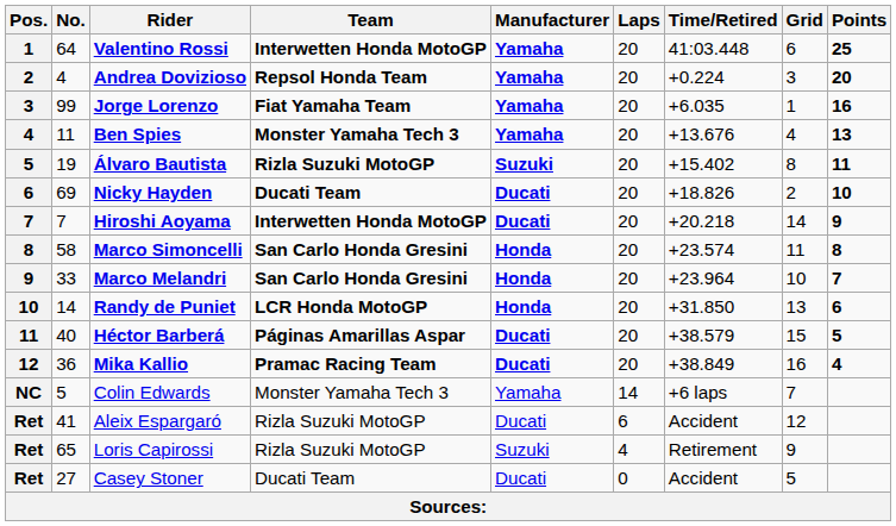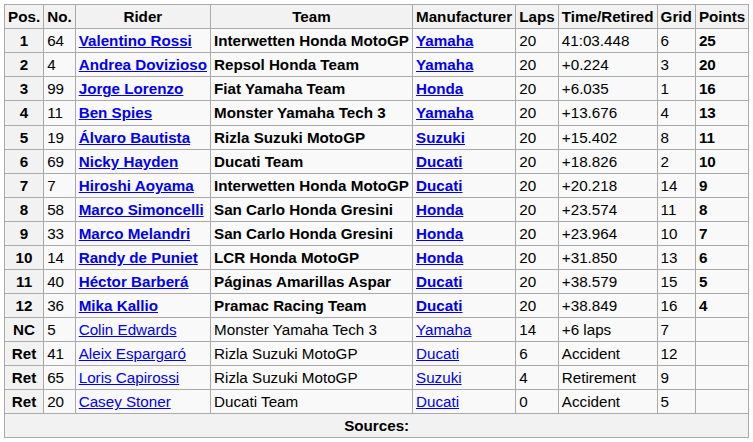 <table class="wikitable" style="font-size: 95%;">
 <tr>
 <th>Pos.</th>
 <th>No.</th>
 <th>Rider</th>
 <th>Team</th>
 <th>Manufacturer</th>
 <th>Laps</th>
 <th>Time/Retired</th>
 <th>Grid</th>
 <th>Points</th>
 </tr>
 <tr>
 <th>1</th>
 <td>64</td>
 <td> <strong><a href='#'>Valentino Rossi</a></strong></td>
 <td><strong>Interwetten Honda MotoGP</strong></td>
 <td><strong><a href='#'>Yamaha</a></strong></td>
 <td>20</td>
 <td>41:03.448</td>
 <td>6</td>
 <td><strong>25</strong></td>
 </tr>
 <tr>
 <th>2</th>
 <td>4</td>
 <td> <strong><a href='#'>Andrea Dovizioso</a></strong></td>
 <td><strong>Repsol Honda Team</strong></td>
 <td><strong><a href='#'>Yamaha</a></strong></td>
 <td>20</td>
 <td>+0.224</td>
 <td>3</td>
 <td><strong>20</strong></td>
 </tr>
 <tr>
 <th>3</th>
 <td>99</td>
 <td> <strong><a href='#'>Jorge Lorenzo</a></strong></td>
 <td><strong>Fiat Yamaha Team</strong></td>
-<td><strong><a href='#'>Yamaha</a></strong></td>
+<td><strong><a href='#'>Honda</a></strong></td>
 <td>20</td>
 <td>+6.035</td>
 <td>1</td>
 <td><strong>16</strong></td>
 </tr>
 <tr>
 <th>4</th>
 <td>11</td>
 <td> <strong><a href='#'>Ben Spies</a></strong></td>
 <td><strong>Monster Yamaha Tech 3</strong></td>
 <td><strong><a href='#'>Yamaha</a></strong></td>
 <td>20</td>
 <td>+13.676</td>
 <td>4</td>
 <td><strong>13</strong></td>
 </tr>
 <tr>
 <th>5</th>
 <td>19</td>
 <td> <strong><a href='#'>Álvaro Bautista</a></strong></td>
 <td><strong>Rizla Suzuki MotoGP</strong></td>
 <td><strong><a href='#'>Suzuki</a></strong></td>
 <td>20</td>
 <td>+15.402</td>
 <td>8</td>
 <td><strong>11</strong></td>
 </tr>
 <tr>
 <th>6</th>
 <td>69</td>
 <td> <strong><a href='#'>Nicky Hayden</a></strong></td>
 <td><strong>Ducati Team</strong></td>
 <td><strong><a href='#'>Ducati</a></strong></td>
 <td>20</td>
 <td>+18.826</td>
 <td>2</td>
 <td><strong>10</strong></td>
 </tr>
 <tr>
 <th>7</th>
 <td>7</td>
 <td> <strong><a href='#'>Hiroshi Aoyama</a></strong></td>
 <td><strong>Interwetten Honda MotoGP</strong></td>
 <td><strong><a href='#'>Ducati</a></strong></td>
 <td>20</td>
 <td>+20.218</td>
 <td>14</td>
 <td><strong>9</strong></td>
 </tr>
 <tr>
 <th>8</th>
 <td>58</td>
 <td> <strong><a href='#'>Marco Simoncelli</a></strong></td>
 <td><strong>San Carlo Honda Gresini</strong></td>
 <td><strong><a href='#'>Honda</a></strong></td>
 <td>20</td>
 <td>+23.574</td>
 <td>11</td>
 <td><strong>8</strong></td>
 </tr>
 <tr>
 <th>9</th>
 <td>33</td>
 <td> <strong><a href='#'>Marco Melandri</a></strong></td>
 <td><strong>San Carlo Honda Gresini</strong></td>
 <td><strong><a href='#'>Honda</a></strong></td>
 <td>20</td>
 <td>+23.964</td>
 <td>10</td>
 <td><strong>7</strong></td>
 </tr>
 <tr>
 <th>10</th>
 <td>14</td>
 <td> <strong><a href='#'>Randy de Puniet</a></strong></td>
 <td><strong>LCR Honda MotoGP</strong></td>
 <td><strong><a href='#'>Honda</a></strong></td>
 <td>20</td>
 <td>+31.850</td>
 <td>13</td>
 <td><strong>6</strong></td>
 </tr>
 <tr>
 <th>11</th>
 <td>40</td>
 <td> <strong><a href='#'>Héctor Barberá</a></strong></td>
 <td><strong>Páginas Amarillas Aspar</strong></td>
 <td><strong><a href='#'>Ducati</a></strong></td>
 <td>20</td>
 <td>+38.579</td>
 <td>15</td>
 <td><strong>5</strong></td>
 </tr>
 <tr>
 <th>12</th>
 <td>36</td>
 <td> <strong><a href='#'>Mika Kallio</a></strong></td>
 <td><strong>Pramac Racing Team</strong></td>
 <td><strong><a href='#'>Ducati</a></strong></td>
 <td>20</td>
 <td>+38.849</td>
 <td>16</td>
 <td><strong>4</strong></td>
 </tr>
 <tr>
 <th>NC</th>
 <td>5</td>
 <td> <a href='#'>Colin Edwards</a></td>
 <td>Monster Yamaha Tech 3</td>
 <td><a href='#'>Yamaha</a></td>
 <td>14</td>
 <td>+6 laps</td>
 <td>7</td>
 <td></td>
 </tr>
 <tr>
 <th>Ret</th>
 <td>41</td>
 <td> <a href='#'>Aleix Espargaró</a></td>
 <td>Rizla Suzuki MotoGP</td>
 <td><a href='#'>Ducati</a></td>
 <td>6</td>
 <td>Accident</td>
 <td>12</td>
 <td></td>
 </tr>
 <tr>
 <th>Ret</th>
 <td>65</td>
 <td> <a href='#'>Loris Capirossi</a></td>
 <td>Rizla Suzuki MotoGP</td>
 <td><a href='#'>Suzuki</a></td>
 <td>4</td>
 <td>Retirement</td>
 <td>9</td>
 <td></td>
 </tr>
 <tr>
 <th>Ret</th>
-<td>27</td>
+<td>20</td>
 <td> <a href='#'>Casey Stoner</a></td>
 <td>Ducati Team</td>
 <td><a href='#'>Ducati</a></td>
 <td>0</td>
 <td>Accident</td>
 <td>5</td>
 <td></td>
 </tr>
 <tr>
 <th colspan=9>Sources: </th>
 </tr>
 <tr>
 </tr>
 </table>
